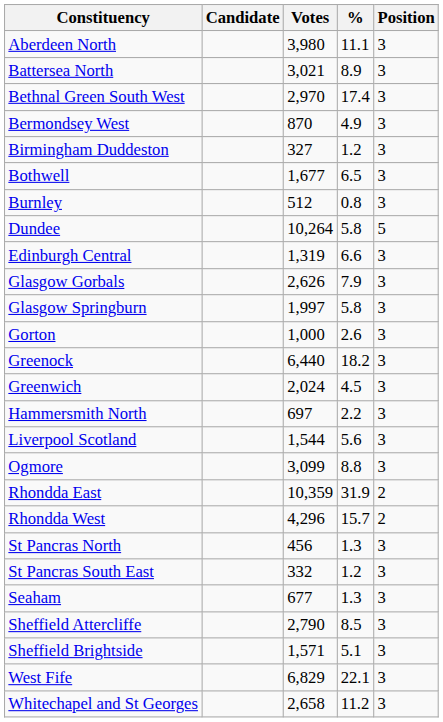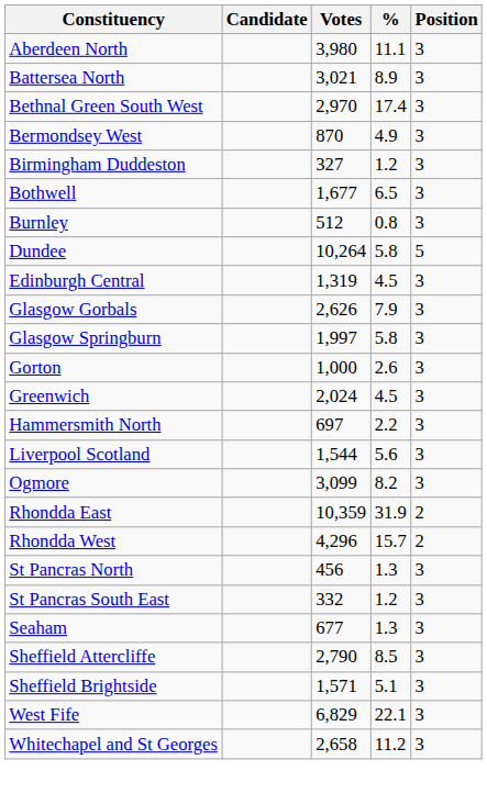 <table class="wikitable sortable">
 <tr>
 <th>Constituency</th>
 <th>Candidate</th>
 <th>Votes</th>
 <th>%</th>
 <th>Position</th>
 </tr>
 <tr>
 <td><a href='#'>Aberdeen North</a></td>
 <td></td>
 <td>3,980</td>
 <td>11.1</td>
 <td>3</td>
 </tr>
 <tr>
 <td><a href='#'>Battersea North</a></td>
 <td></td>
 <td>3,021</td>
 <td>8.9</td>
 <td>3</td>
 </tr>
 <tr>
 <td><a href='#'>Bethnal Green South West</a></td>
 <td></td>
 <td>2,970</td>
 <td>17.4</td>
 <td>3</td>
 </tr>
 <tr>
 <td><a href='#'>Bermondsey West</a></td>
 <td></td>
 <td>870</td>
 <td>4.9</td>
 <td>3</td>
 </tr>
 <tr>
 <td><a href='#'>Birmingham Duddeston</a></td>
 <td></td>
 <td>327</td>
 <td>1.2</td>
 <td>3</td>
 </tr>
 <tr>
 <td><a href='#'>Bothwell</a></td>
 <td></td>
 <td>1,677</td>
 <td>6.5</td>
 <td>3</td>
 </tr>
 <tr>
 <td><a href='#'>Burnley</a></td>
 <td></td>
 <td>512</td>
 <td>0.8</td>
 <td>3</td>
 </tr>
 <tr>
 <td><a href='#'>Dundee</a></td>
 <td></td>
 <td>10,264</td>
 <td>5.8</td>
 <td>5</td>
 </tr>
 <tr>
 <td><a href='#'>Edinburgh Central</a></td>
 <td></td>
 <td>1,319</td>
-<td>6.6</td>
+<td>4.5</td>
 <td>3</td>
 </tr>
 <tr>
 <td><a href='#'>Glasgow Gorbals</a></td>
 <td></td>
 <td>2,626</td>
 <td>7.9</td>
 <td>3</td>
 </tr>
 <tr>
 <td><a href='#'>Glasgow Springburn</a></td>
 <td></td>
 <td>1,997</td>
 <td>5.8</td>
 <td>3</td>
 </tr>
 <tr>
 <td><a href='#'>Gorton</a></td>
 <td></td>
 <td>1,000</td>
 <td>2.6</td>
-<td>3</td>
-</tr>
-<tr>
-<td><a href='#'>Greenock</a></td>
-<td></td>
-<td>6,440</td>
-<td>18.2</td>
 <td>3</td>
 </tr>
 <tr>
 <td><a href='#'>Greenwich</a></td>
 <td></td>
 <td>2,024</td>
 <td>4.5</td>
 <td>3</td>
 </tr>
 <tr>
 <td><a href='#'>Hammersmith North</a></td>
 <td></td>
 <td>697</td>
 <td>2.2</td>
 <td>3</td>
 </tr>
 <tr>
 <td><a href='#'>Liverpool Scotland</a></td>
 <td></td>
 <td>1,544</td>
 <td>5.6</td>
 <td>3</td>
 </tr>
 <tr>
 <td><a href='#'>Ogmore</a></td>
 <td></td>
 <td>3,099</td>
-<td>8.8</td>
+<td>8.2</td>
 <td>3</td>
 </tr>
 <tr>
 <td><a href='#'>Rhondda East</a></td>
 <td></td>
 <td>10,359</td>
 <td>31.9</td>
 <td>2</td>
 </tr>
 <tr>
 <td><a href='#'>Rhondda West</a></td>
 <td></td>
 <td>4,296</td>
 <td>15.7</td>
 <td>2</td>
 </tr>
 <tr>
 <td><a href='#'>St Pancras North</a></td>
 <td></td>
 <td>456</td>
 <td>1.3</td>
 <td>3</td>
 </tr>
 <tr>
 <td><a href='#'>St Pancras South East</a></td>
 <td></td>
 <td>332</td>
 <td>1.2</td>
 <td>3</td>
 </tr>
 <tr>
 <td><a href='#'>Seaham</a></td>
 <td></td>
 <td>677</td>
 <td>1.3</td>
 <td>3</td>
 </tr>
 <tr>
 <td><a href='#'>Sheffield Attercliffe</a></td>
 <td></td>
 <td>2,790</td>
 <td>8.5</td>
 <td>3</td>
 </tr>
 <tr>
 <td><a href='#'>Sheffield Brightside</a></td>
 <td></td>
 <td>1,571</td>
 <td>5.1</td>
 <td>3</td>
 </tr>
 <tr>
 <td><a href='#'>West Fife</a></td>
 <td></td>
 <td>6,829</td>
 <td>22.1</td>
 <td>3</td>
 </tr>
 <tr>
 <td><a href='#'>Whitechapel and St Georges</a></td>
 <td></td>
 <td>2,658</td>
 <td>11.2</td>
 <td>3</td>
 </tr>
 </table>
